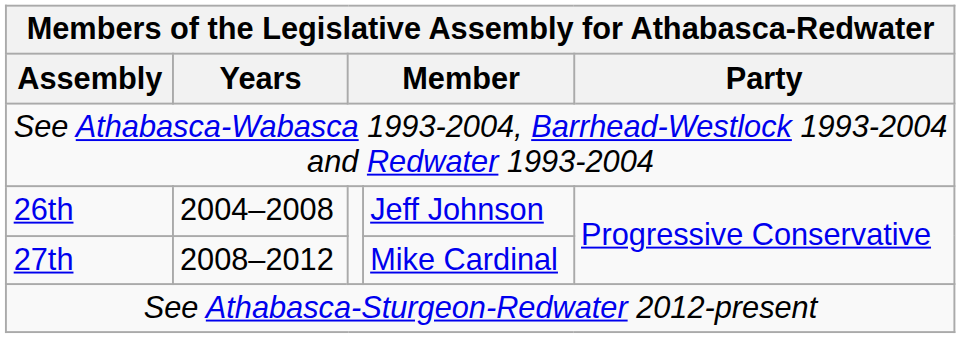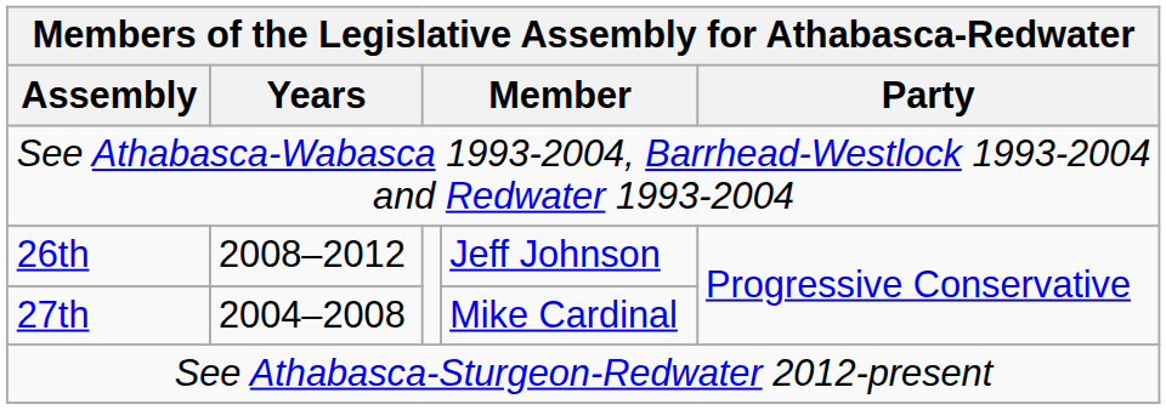 <table class="wikitable" align=right>
 <tr>
 <th colspan=5>Members of the Legislative Assembly for Athabasca-Redwater</th>
 </tr>
 <tr>
 <th>Assembly</th>
 <th>Years</th>
 <th colspan="2">Member</th>
 <th>Party</th>
 </tr>
 <tr>
 <td align="center" colspan=5><em>See <a href='#'>Athabasca-Wabasca</a> 1993-2004, <a href='#'>Barrhead-Westlock</a> 1993-2004 <br>and <a href='#'>Redwater</a> 1993-2004</em></td>
 </tr>
 <tr>
 <td><a href='#'>26th</a></td>
-<td>2004–2008</td>
+<td>2008–2012</td>
 <td rowspan=2 ></td>
 <td><a href='#'>Jeff Johnson</a></td>
 <td rowspan=2><a href='#'>Progressive Conservative</a></td>
 </tr>
 <tr>
 <td><a href='#'>27th</a></td>
-<td>2008–2012</td>
+<td>2004–2008</td>
 <td><a href='#'>Mike Cardinal</a></td>
 </tr>
 <tr>
 <td align="center" colspan=5><em>See <a href='#'>Athabasca-Sturgeon-Redwater</a> 2012-present</em></td>
 </tr>
 </table>
